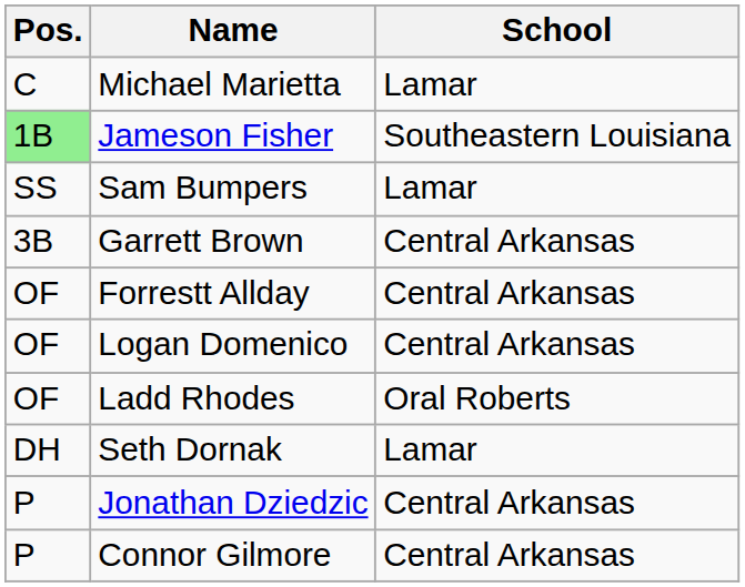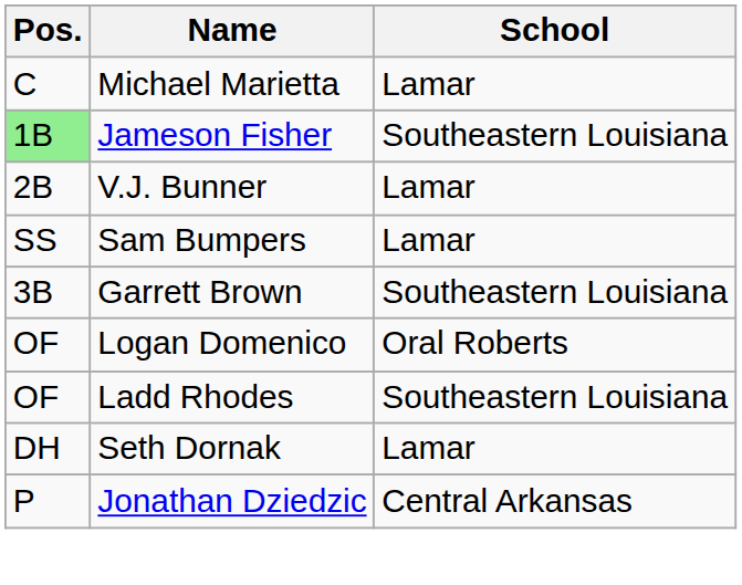 <table class=wikitable>
 <tr>
 <th>Pos.</th>
 <th>Name</th>
 <th>School</th>
 </tr>
 <tr>
 <td>C</td>
 <td>Michael Marietta</td>
 <td>Lamar</td>
 </tr>
 <tr>
 <td style="background: lightgreen;">1B</td>
 <td><a href='#'>Jameson Fisher</a></td>
 <td>Southeastern Louisiana</td>
 </tr>
 <tr>
+<td>2B</td>
+<td>V.J. Bunner</td>
+<td>Lamar</td>
+</tr>
+<tr>
 <td>SS</td>
 <td>Sam Bumpers</td>
 <td>Lamar</td>
 </tr>
 <tr>
 <td>3B</td>
 <td>Garrett Brown</td>
-<td>Central Arkansas</td>
-</tr>
-<tr>
-<td>OF</td>
-<td>Forrestt Allday</td>
-<td>Central Arkansas</td>
+<td>Southeastern Louisiana</td>
 </tr>
 <tr>
 <td>OF</td>
 <td>Logan Domenico</td>
-<td>Central Arkansas</td>
+<td>Oral Roberts</td>
 </tr>
 <tr>
 <td>OF</td>
 <td>Ladd Rhodes</td>
-<td>Oral Roberts</td>
+<td>Southeastern Louisiana</td>
 </tr>
 <tr>
 <td>DH</td>
 <td>Seth Dornak</td>
 <td>Lamar</td>
 </tr>
 <tr>
 <td>P</td>
 <td><a href='#'>Jonathan Dziedzic</a></td>
 <td>Central Arkansas</td>
 </tr>
-<tr>
-<td>P</td>
-<td>Connor Gilmore</td>
-<td>Central Arkansas</td>
-</tr>
 </table>
